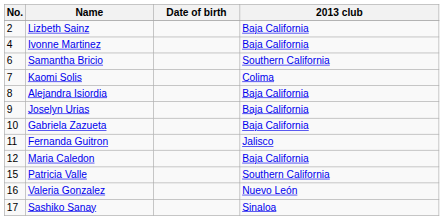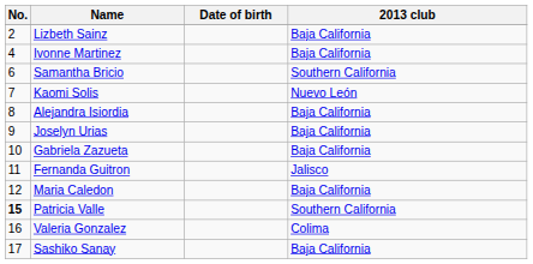 <table class=wikitable sortable style=font-size:100%; text-align:center;>
 <tr>
 <th>No.</th>
 <th style=width:12em>Name</th>
 <th style=width:8em>Date of birth</th>
 <th style=width:19em>2013 club</th>
 </tr>
 <tr>
 </tr>
 <tr ||>
 </tr>
 <tr>
 <td>2</td>
 <td><a href='#'>Lizbeth Sainz</a></td>
 <td></td>
 <td> <a href='#'>Baja California</a></td>
 </tr>
 <tr>
 <td>4</td>
 <td><a href='#'>Ivonne Martinez</a></td>
 <td></td>
 <td> <a href='#'>Baja California</a></td>
 </tr>
 <tr>
 <td>6</td>
 <td><a href='#'>Samantha Bricio</a></td>
 <td></td>
 <td> <a href='#'>Southern California</a></td>
 </tr>
 <tr>
 <td>7</td>
 <td><a href='#'>Kaomi Solis</a></td>
 <td></td>
-<td> <a href='#'>Colima</a></td>
+<td> <a href='#'>Nuevo León</a></td>
 </tr>
 <tr>
 <td>8</td>
 <td><a href='#'>Alejandra Isiordia </a></td>
 <td></td>
 <td> <a href='#'>Baja California</a></td>
 </tr>
 <tr>
 <td>9</td>
 <td><a href='#'>Joselyn Urias</a></td>
 <td></td>
 <td> <a href='#'>Baja California</a></td>
 </tr>
 <tr>
 <td>10</td>
 <td><a href='#'>Gabriela Zazueta</a></td>
 <td></td>
 <td> <a href='#'>Baja California</a></td>
 </tr>
 <tr>
 <td>11</td>
 <td><a href='#'>Fernanda Guitron</a></td>
 <td></td>
 <td> <a href='#'>Jalisco</a></td>
 </tr>
 <tr>
 <td>12</td>
 <td><a href='#'>Maria Caledon</a></td>
 <td></td>
 <td> <a href='#'>Baja California</a></td>
 </tr>
 <tr>
-<td>15</td>
+<td><strong>15</strong></td>
 <td><a href='#'>Patricia Valle</a></td>
 <td></td>
 <td> <a href='#'>Southern California</a></td>
 </tr>
 <tr>
 <td>16</td>
 <td><a href='#'>Valeria Gonzalez</a></td>
 <td></td>
-<td> <a href='#'>Nuevo León</a></td>
+<td> <a href='#'>Colima</a></td>
 </tr>
 <tr>
 <td>17</td>
 <td><a href='#'>Sashiko Sanay</a></td>
 <td></td>
-<td> <a href='#'>Sinaloa</a></td>
+<td> <a href='#'>Baja California</a></td>
 </tr>
 </table>
